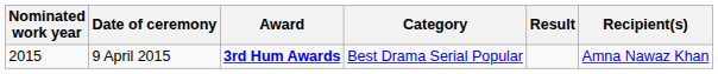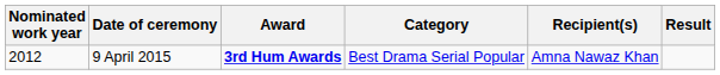 <table class="wikitable">
 <tr>
 <th>Nominated<br>work year</th>
 <th>Date of ceremony</th>
 <th>Award</th>
 <th>Category</th>
+<th>Recipient(s)</th>
 <th>Result</th>
-<th>Recipient(s)</th>
 </tr>
 <tr>
-<td rowspan="1">2015</td>
+<td rowspan="1">2012</td>
 <td rowspan="1">9 April 2015</td>
 <td rowspan="1"><strong><a href='#'>3rd Hum Awards</a></strong></td>
 <td><a href='#'>Best Drama Serial Popular</a></td>
+<td><a href='#'>Amna Nawaz Khan</a></td>
 <td></td>
-<td><a href='#'>Amna Nawaz Khan</a></td>
 </tr>
 </table>
